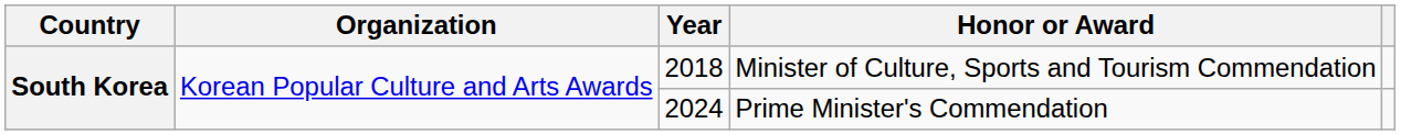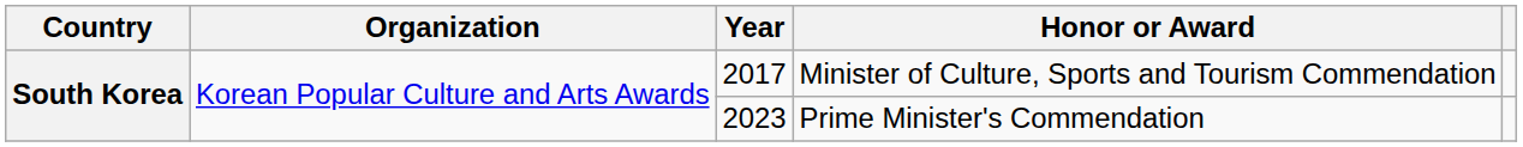 <table class="wikitable plainrowheaders sortable">
 <tr>
 <th scope="col">Country</th>
 <th scope="col">Organization</th>
 <th scope="col">Year</th>
 <th scope="col">Honor or Award</th>
 <th scope="col" class="unsortable"></th>
 </tr>
 <tr>
 <th scope="row" rowspan="2">South Korea</th>
 <td rowspan="2"><a href='#'>Korean Popular Culture and Arts Awards</a></td>
-<td style="text-align:center">2018</td>
+<td style="text-align:center">2017</td>
 <td>Minister of Culture, Sports and Tourism Commendation</td>
 <td style="text-align:center"></td>
 </tr>
 <tr>
-<td style="text-align:center">2024</td>
+<td style="text-align:center">2023</td>
 <td>Prime Minister's Commendation</td>
 <td style="text-align:center"></td>
 </tr>
 </table>
